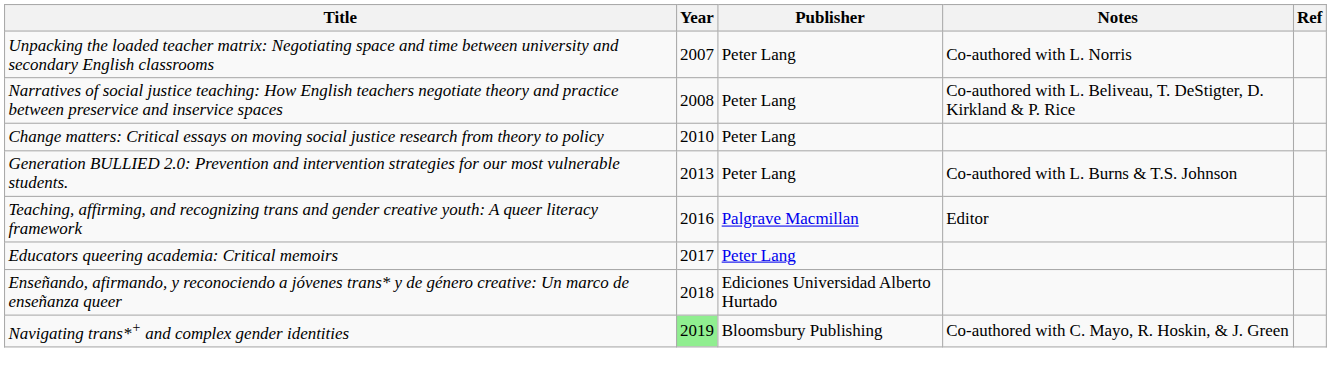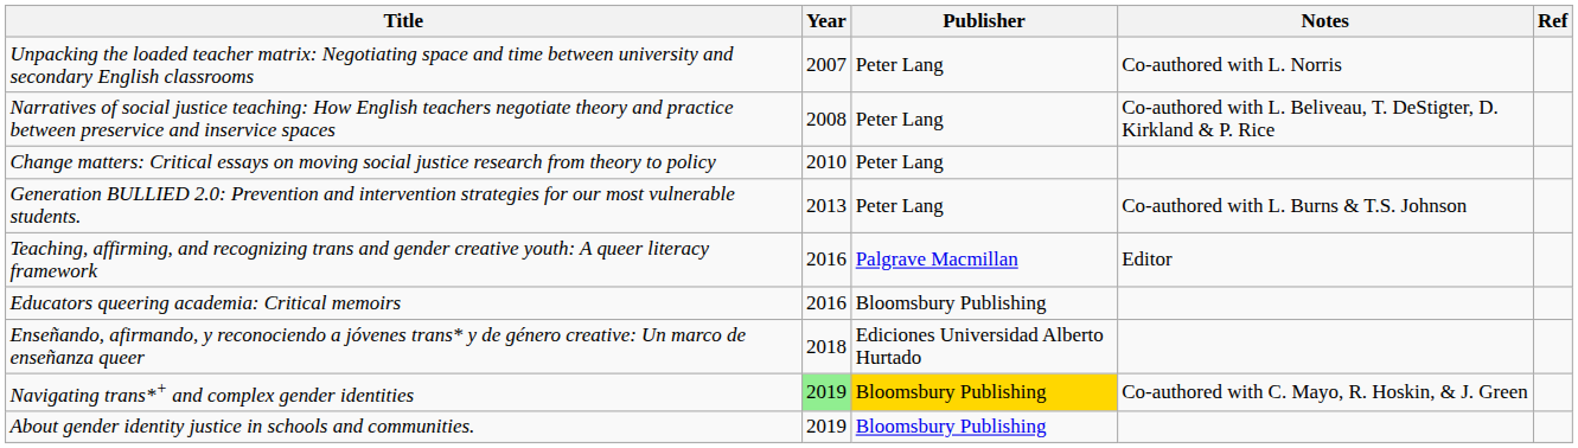 <table class="wikitable">
 <tr>
 <th>Title</th>
 <th>Year</th>
 <th>Publisher</th>
 <th>Notes</th>
 <th>Ref</th>
 </tr>
 <tr>
 <td><em>Unpacking the loaded teacher matrix: Negotiating space and time between university and secondary English classrooms</em></td>
 <td>2007</td>
 <td>Peter Lang</td>
 <td>Co-authored with L. Norris</td>
 <td></td>
 </tr>
 <tr>
 <td><em>Narratives of social justice teaching: How English teachers negotiate theory and practice between preservice and inservice spaces</em></td>
 <td>2008</td>
 <td>Peter Lang</td>
 <td>Co-authored with L. Beliveau, T. DeStigter, D. Kirkland & P. Rice</td>
 <td></td>
 </tr>
 <tr>
 <td><em>Change matters: Critical essays on moving social justice research from theory to policy</em></td>
 <td>2010</td>
 <td>Peter Lang</td>
 <td></td>
 <td></td>
 </tr>
 <tr>
 <td><em>Generation BULLIED 2.0: Prevention and intervention strategies for our most vulnerable students.</em></td>
 <td>2013</td>
 <td>Peter Lang</td>
 <td>Co-authored with L. Burns & T.S. Johnson</td>
 <td></td>
 </tr>
 <tr>
 <td><em>Teaching, affirming, and recognizing trans and gender creative youth: A queer literacy framework</em></td>
 <td>2016</td>
 <td><a href='#'>Palgrave Macmillan</a></td>
 <td>Editor</td>
 <td></td>
 </tr>
 <tr>
 <td><em>Educators queering academia: Critical memoirs</em></td>
-<td>2017</td>
-<td><a href='#'>Peter Lang</a></td>
+<td>2016</td>
+<td>Bloomsbury Publishing</td>
 <td></td>
 <td></td>
 </tr>
 <tr>
 <td><em>Enseñando, afirmando, y reconociendo a jóvenes trans* y de género creative: Un marco de enseñanza queer</em></td>
 <td>2018</td>
 <td>Ediciones Universidad Alberto Hurtado</td>
 <td></td>
 <td></td>
 </tr>
 <tr>
 <td><em>Navigating trans*<sup>+</sup> and complex gender identities</em></td>
 <td style="background: lightgreen;">2019</td>
-<td>Bloomsbury Publishing</td>
+<td style="background: gold;">Bloomsbury Publishing</td>
 <td>Co-authored with C. Mayo, R. Hoskin, & J. Green</td>
 <td></td>
 </tr>
+<tr>
+<td><em>About gender identity justice in schools and communities.</em></td>
+<td>2019</td>
+<td><a href='#'>Bloomsbury Publishing</a></td>
+<td></td>
+<td></td>
+</tr>
 </table>
